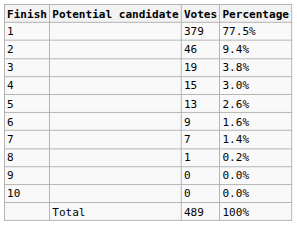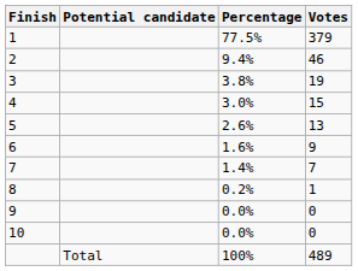 <table class="wikitable sortable">
 <tr>
 <th>Finish</th>
 <th>Potential candidate</th>
+<th>Percentage</th>
 <th>Votes</th>
-<th>Percentage</th>
 </tr>
 <tr>
 <td>1</td>
 <td></td>
+<td>77.5%</td>
 <td>379</td>
-<td>77.5%</td>
 </tr>
 <tr>
 <td>2</td>
 <td></td>
+<td>9.4%</td>
 <td>46</td>
-<td>9.4%</td>
 </tr>
 <tr>
 <td>3</td>
 <td></td>
+<td>3.8%</td>
 <td>19</td>
-<td>3.8%</td>
 </tr>
 <tr>
 <td>4</td>
 <td></td>
+<td>3.0%</td>
 <td>15</td>
-<td>3.0%</td>
 </tr>
 <tr>
 <td>5</td>
 <td></td>
+<td>2.6%</td>
 <td>13</td>
-<td>2.6%</td>
 </tr>
 <tr>
 <td>6</td>
 <td></td>
+<td>1.6%</td>
 <td>9</td>
-<td>1.6%</td>
 </tr>
 <tr>
 <td>7</td>
 <td></td>
+<td>1.4%</td>
 <td>7</td>
-<td>1.4%</td>
 </tr>
 <tr>
 <td>8</td>
 <td></td>
+<td>0.2%</td>
 <td>1</td>
-<td>0.2%</td>
 </tr>
 <tr>
 <td>9</td>
 <td></td>
+<td>0.0%</td>
 <td>0</td>
-<td>0.0%</td>
 </tr>
 <tr>
 <td>10</td>
 <td></td>
+<td>0.0%</td>
 <td>0</td>
-<td>0.0%</td>
 </tr>
 <tr>
 <td></td>
 <td>Total</td>
+<td>100%</td>
 <td>489</td>
-<td>100%</td>
 </tr>
 </table>
